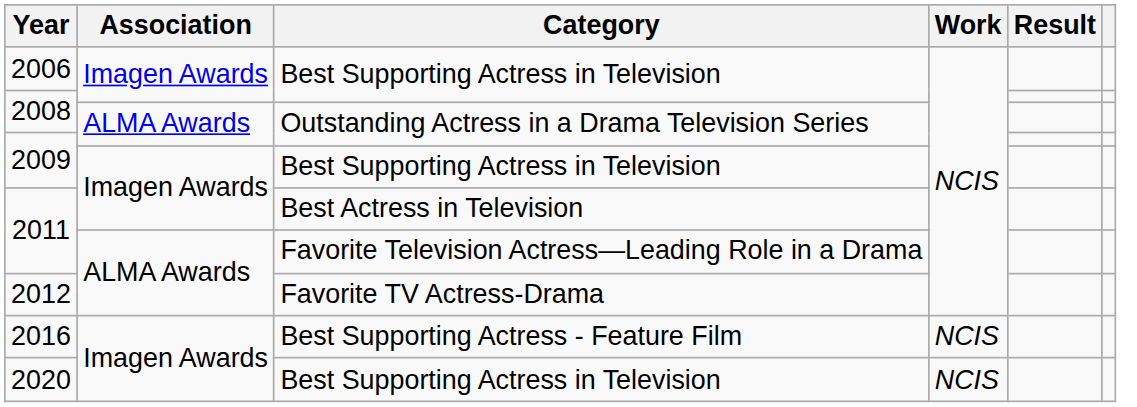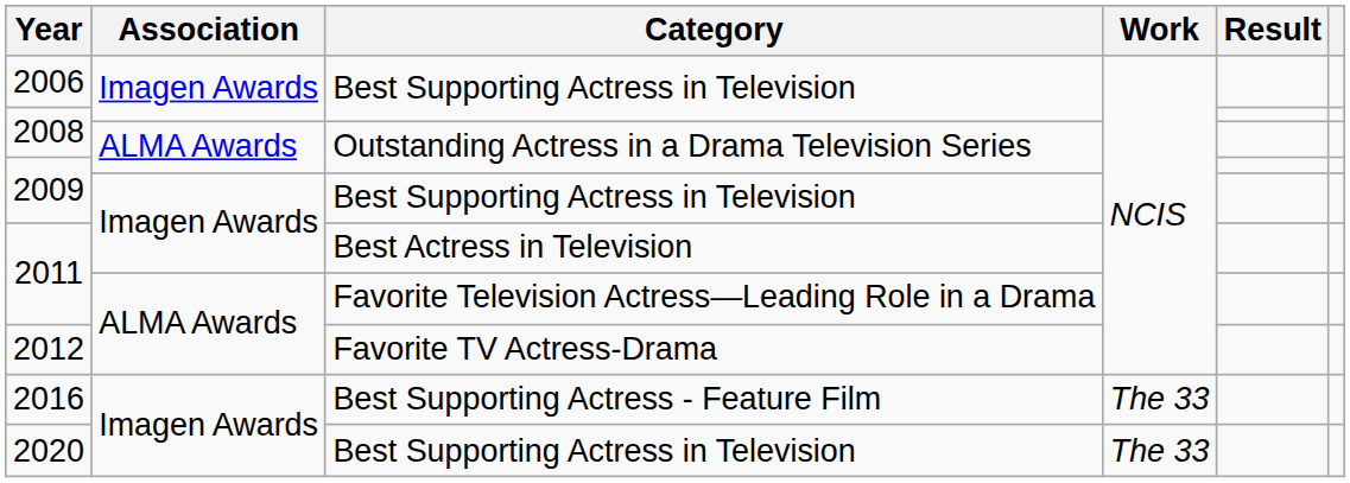 <table class="wikitable plainrowheaders">
 <tr>
 <th scope="col">Year</th>
 <th scope="col">Association</th>
 <th scope="col">Category</th>
 <th scope="col">Work</th>
 <th scope="col">Result</th>
 <th scope="col"></th>
 </tr>
 <tr>
 <td scope="row" style="text-align:center;">2006</td>
 <td rowspan="2"><a href='#'>Imagen Awards</a></td>
 <td rowspan="2">Best Supporting Actress in Television</td>
 <td rowspan="8"><em>NCIS</em></td>
 <td></td>
 <td style="text-align:center;"></td>
 </tr>
 <tr>
 <td scope="row" rowspan="2" style="text-align:center;">2008</td>
 <td></td>
 <td style="text-align:center;"></td>
 </tr>
 <tr>
 <td rowspan="2"><a href='#'>ALMA Awards</a></td>
 <td rowspan="2">Outstanding Actress in a Drama Television Series</td>
 <td></td>
 <td style="text-align:center;"></td>
 </tr>
 <tr>
 <td scope="row" rowspan="2" style="text-align:center;">2009</td>
 <td></td>
 <td style="text-align:center;"></td>
 </tr>
 <tr>
 <td rowspan="2">Imagen Awards</td>
 <td>Best Supporting Actress in Television</td>
 <td></td>
 <td style="text-align:center;"></td>
 </tr>
 <tr>
 <td scope="row" rowspan="2" style="text-align:center;">2011</td>
 <td>Best Actress in Television</td>
 <td></td>
 <td style="text-align:center;"></td>
 </tr>
 <tr>
 <td rowspan="2">ALMA Awards</td>
 <td>Favorite Television Actress—Leading Role in a Drama</td>
 <td></td>
 <td style="text-align:center;"></td>
 </tr>
 <tr>
 <td scope="row" style="text-align:center;">2012</td>
 <td>Favorite TV Actress-Drama</td>
 <td></td>
 <td style="text-align:center;"></td>
 </tr>
 <tr>
 <td scope="row" style="text-align:center;">2016</td>
 <td rowspan="2">Imagen Awards</td>
 <td>Best Supporting Actress - Feature Film</td>
-<td><em>NCIS</em></td>
+<td><em>The 33</em></td>
 <td></td>
 <td style="text-align:center;"></td>
 </tr>
 <tr>
 <td scope="row" style="text-align:center;">2020</td>
 <td>Best Supporting Actress in Television</td>
-<td><em>NCIS</em></td>
+<td><em>The 33</em></td>
 <td></td>
 <td style="text-align:center;"></td>
 </tr>
 </table>
